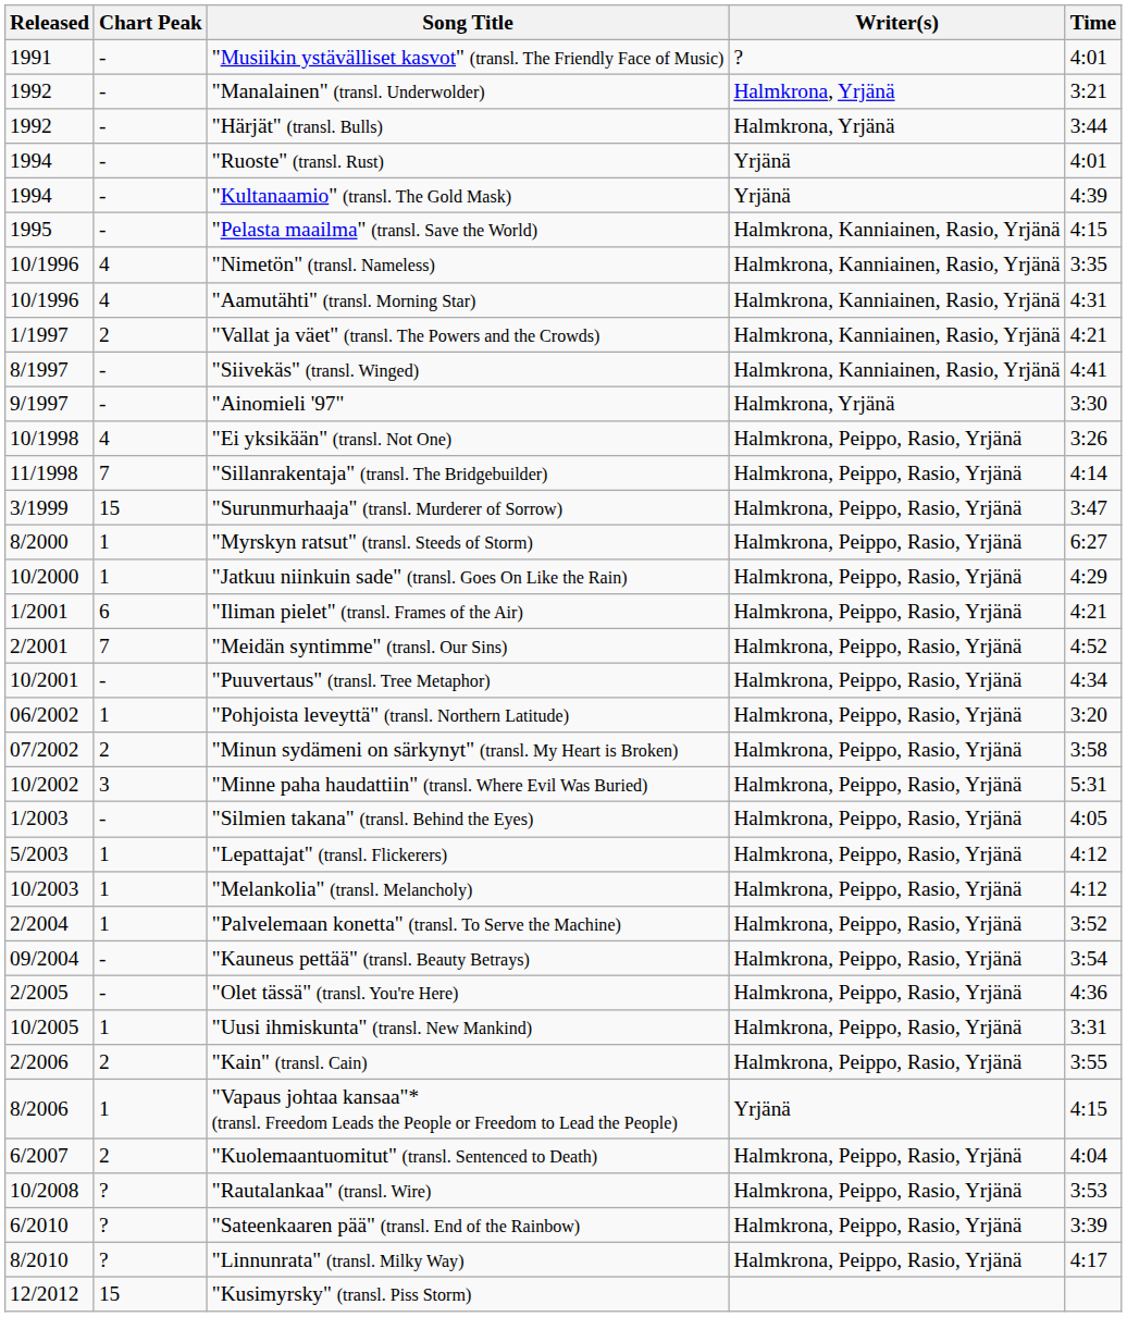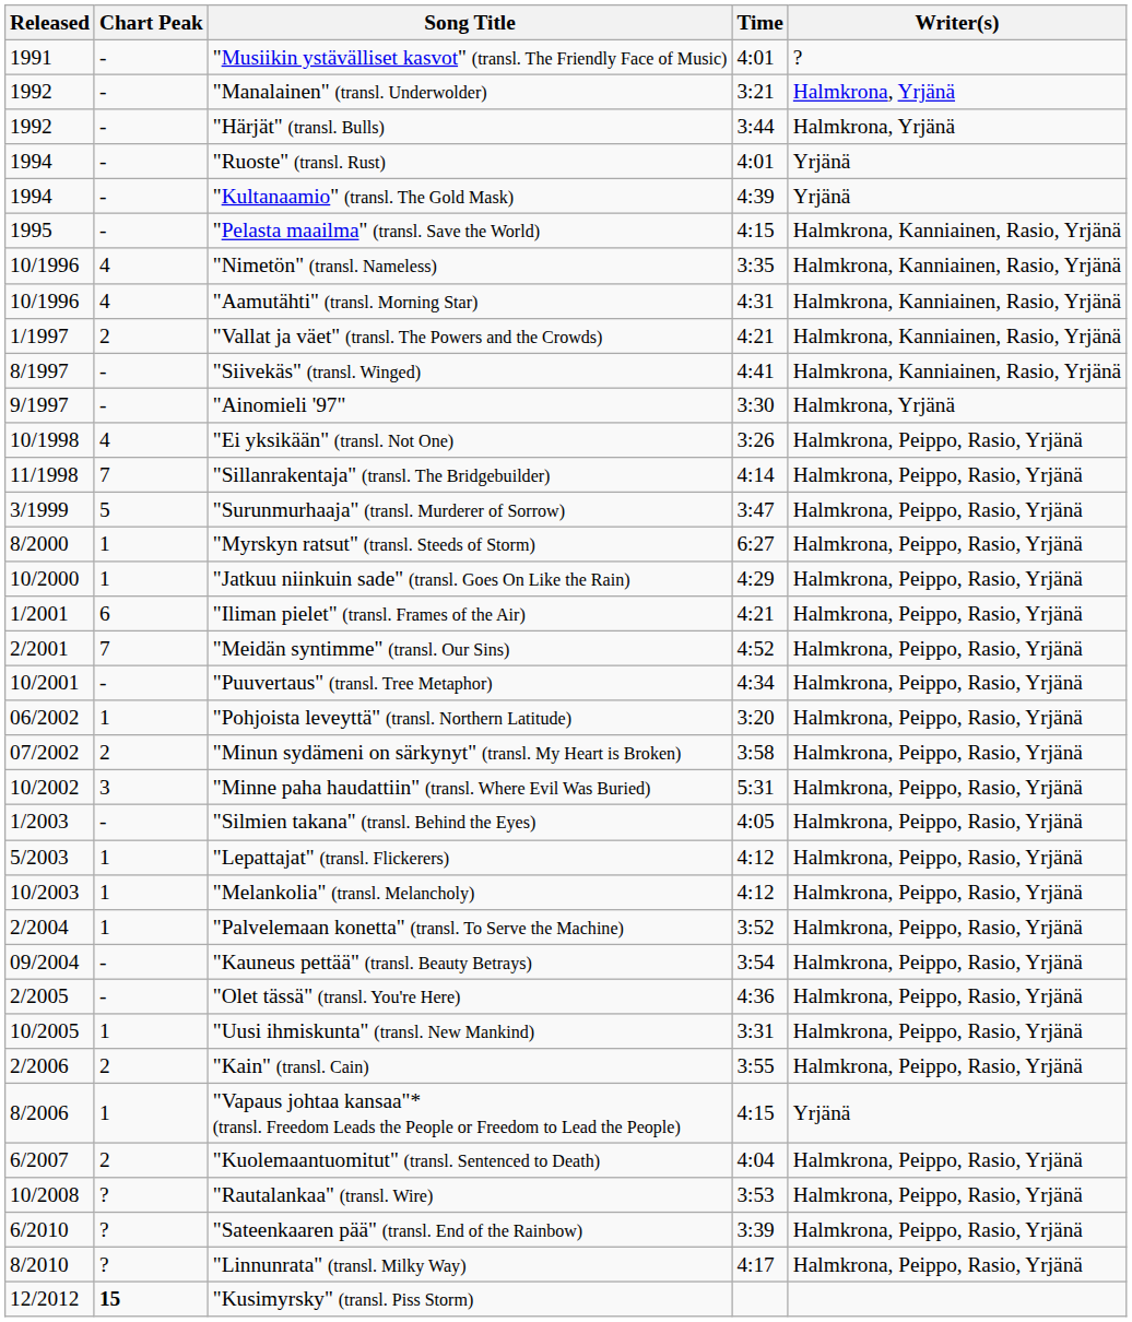 <table class="wikitable" style="font-size:95%;">
 <tr>
 <th>Released</th>
 <th>Chart Peak</th>
 <th>Song Title</th>
+<th>Time</th>
 <th>Writer(s)</th>
-<th>Time</th>
 </tr>
 <tr>
 <td>1991</td>
 <td>-</td>
 <td>"<a href='#'>Musiikin ystävälliset kasvot</a>" <small>(transl. The Friendly Face of Music)</small></td>
+<td>4:01</td>
 <td>?</td>
-<td>4:01</td>
 </tr>
 <tr>
 <td>1992</td>
 <td>-</td>
 <td>"Manalainen" <small>(transl. Underwolder)</small></td>
+<td>3:21</td>
 <td><a href='#'>Halmkrona</a>, <a href='#'>Yrjänä</a></td>
-<td>3:21</td>
 </tr>
 <tr>
 <td>1992</td>
 <td>-</td>
 <td>"Härjät" <small>(transl. Bulls)</small></td>
+<td>3:44</td>
 <td>Halmkrona, Yrjänä</td>
-<td>3:44</td>
 </tr>
 <tr>
 <td>1994</td>
 <td>-</td>
 <td>"Ruoste" <small>(transl. Rust)</small></td>
+<td>4:01</td>
 <td>Yrjänä</td>
-<td>4:01</td>
 </tr>
 <tr>
 <td>1994</td>
 <td>-</td>
 <td>"<a href='#'>Kultanaamio</a>" <small>(transl. The Gold Mask)</small></td>
+<td>4:39</td>
 <td>Yrjänä</td>
-<td>4:39</td>
 </tr>
 <tr>
 <td>1995</td>
 <td>-</td>
 <td>"<a href='#'>Pelasta maailma</a>" <small>(transl. Save the World)</small></td>
+<td>4:15</td>
 <td>Halmkrona, Kanniainen, Rasio, Yrjänä</td>
-<td>4:15</td>
 </tr>
 <tr>
 <td>10/1996</td>
 <td>4</td>
 <td>"Nimetön" <small>(transl. Nameless)</small></td>
+<td>3:35</td>
 <td>Halmkrona, Kanniainen, Rasio, Yrjänä</td>
-<td>3:35</td>
 </tr>
 <tr>
 <td>10/1996</td>
 <td>4</td>
 <td>"Aamutähti" <small>(transl. Morning Star)</small></td>
+<td>4:31</td>
 <td>Halmkrona, Kanniainen, Rasio, Yrjänä</td>
-<td>4:31</td>
 </tr>
 <tr>
 <td>1/1997</td>
 <td>2</td>
 <td>"Vallat ja väet" <small>(transl. The Powers and the Crowds)</small></td>
+<td>4:21</td>
 <td>Halmkrona, Kanniainen, Rasio, Yrjänä</td>
-<td>4:21</td>
 </tr>
 <tr>
 <td>8/1997</td>
 <td>-</td>
 <td>"Siivekäs" <small>(transl. Winged)</small></td>
+<td>4:41</td>
 <td>Halmkrona, Kanniainen, Rasio, Yrjänä</td>
-<td>4:41</td>
 </tr>
 <tr>
 <td>9/1997</td>
 <td>-</td>
 <td>"Ainomieli '97"</td>
+<td>3:30</td>
 <td>Halmkrona, Yrjänä</td>
-<td>3:30</td>
 </tr>
 <tr>
 <td>10/1998</td>
 <td>4</td>
 <td>"Ei yksikään" <small>(transl. Not One)</small></td>
+<td>3:26</td>
 <td>Halmkrona, Peippo, Rasio, Yrjänä</td>
-<td>3:26</td>
 </tr>
 <tr>
 <td>11/1998</td>
 <td>7</td>
 <td>"Sillanrakentaja" <small>(transl. The Bridgebuilder)</small></td>
+<td>4:14</td>
 <td>Halmkrona, Peippo, Rasio, Yrjänä</td>
-<td>4:14</td>
 </tr>
 <tr>
 <td>3/1999</td>
-<td>15</td>
+<td>5</td>
 <td>"Surunmurhaaja" <small>(transl. Murderer of Sorrow)</small></td>
+<td>3:47</td>
 <td>Halmkrona, Peippo, Rasio, Yrjänä</td>
-<td>3:47</td>
 </tr>
 <tr>
 <td>8/2000</td>
 <td>1</td>
 <td>"Myrskyn ratsut" <small>(transl. Steeds of Storm)</small></td>
+<td>6:27</td>
 <td>Halmkrona, Peippo, Rasio, Yrjänä</td>
-<td>6:27</td>
 </tr>
 <tr>
 <td>10/2000</td>
 <td>1</td>
 <td>"Jatkuu niinkuin sade" <small>(transl. Goes On Like the Rain)</small></td>
+<td>4:29</td>
 <td>Halmkrona, Peippo, Rasio, Yrjänä</td>
-<td>4:29</td>
 </tr>
 <tr>
 <td>1/2001</td>
 <td>6</td>
 <td>"Iliman pielet" <small>(transl. Frames of the Air)</small></td>
+<td>4:21</td>
 <td>Halmkrona, Peippo, Rasio, Yrjänä</td>
-<td>4:21</td>
 </tr>
 <tr>
 <td>2/2001</td>
 <td>7</td>
 <td>"Meidän syntimme" <small>(transl. Our Sins)</small></td>
+<td>4:52</td>
 <td>Halmkrona, Peippo, Rasio, Yrjänä</td>
-<td>4:52</td>
 </tr>
 <tr>
 <td>10/2001</td>
 <td>-</td>
 <td>"Puuvertaus" <small> (transl. Tree Metaphor)</small></td>
+<td>4:34</td>
 <td>Halmkrona, Peippo, Rasio, Yrjänä</td>
-<td>4:34</td>
 </tr>
 <tr>
 <td>06/2002</td>
 <td>1</td>
 <td>"Pohjoista leveyttä" <small>(transl. Northern Latitude)</small></td>
+<td>3:20</td>
 <td>Halmkrona, Peippo, Rasio, Yrjänä</td>
-<td>3:20</td>
 </tr>
 <tr>
 <td>07/2002</td>
 <td>2</td>
 <td>"Minun sydämeni on särkynyt" <small>(transl. My Heart is Broken)</small></td>
+<td>3:58</td>
 <td>Halmkrona, Peippo, Rasio, Yrjänä</td>
-<td>3:58</td>
 </tr>
 <tr>
 <td>10/2002</td>
 <td>3</td>
 <td>"Minne paha haudattiin" <small>(transl. Where Evil Was Buried)</small></td>
+<td>5:31</td>
 <td>Halmkrona, Peippo, Rasio, Yrjänä</td>
-<td>5:31</td>
 </tr>
 <tr>
 <td>1/2003</td>
 <td>-</td>
 <td>"Silmien takana" <small>(transl. Behind the Eyes)</small></td>
+<td>4:05</td>
 <td>Halmkrona, Peippo, Rasio, Yrjänä</td>
-<td>4:05</td>
 </tr>
 <tr>
 <td>5/2003</td>
 <td>1</td>
 <td>"Lepattajat" <small>(transl. Flickerers)</small></td>
+<td>4:12</td>
 <td>Halmkrona, Peippo, Rasio, Yrjänä</td>
-<td>4:12</td>
 </tr>
 <tr>
 <td>10/2003</td>
 <td>1</td>
 <td>"Melankolia" <small>(transl. Melancholy)</small></td>
+<td>4:12</td>
 <td>Halmkrona, Peippo, Rasio, Yrjänä</td>
-<td>4:12</td>
 </tr>
 <tr>
 <td>2/2004</td>
 <td>1</td>
 <td>"Palvelemaan konetta" <small>(transl. To Serve the Machine)</small></td>
+<td>3:52</td>
 <td>Halmkrona, Peippo, Rasio, Yrjänä</td>
-<td>3:52</td>
 </tr>
 <tr>
 <td>09/2004</td>
 <td>-</td>
 <td>"Kauneus pettää" <small>(transl. Beauty Betrays)</small></td>
+<td>3:54</td>
 <td>Halmkrona, Peippo, Rasio, Yrjänä</td>
-<td>3:54</td>
 </tr>
 <tr>
 <td>2/2005</td>
 <td>-</td>
 <td>"Olet tässä" <small>(transl. You're Here)</small></td>
+<td>4:36</td>
 <td>Halmkrona, Peippo, Rasio, Yrjänä</td>
-<td>4:36</td>
 </tr>
 <tr>
 <td>10/2005</td>
 <td>1</td>
 <td>"Uusi ihmiskunta" <small>(transl. New Mankind)</small></td>
+<td>3:31</td>
 <td>Halmkrona, Peippo, Rasio, Yrjänä</td>
-<td>3:31</td>
 </tr>
 <tr>
 <td>2/2006</td>
 <td>2</td>
 <td>"Kain" <small>(transl. Cain)</small></td>
+<td>3:55</td>
 <td>Halmkrona, Peippo, Rasio, Yrjänä</td>
-<td>3:55</td>
 </tr>
 <tr>
 <td>8/2006</td>
 <td>1</td>
 <td>"Vapaus johtaa kansaa"* <br><small>(transl. Freedom Leads the People or Freedom to Lead the People)</small></td>
+<td>4:15</td>
 <td>Yrjänä</td>
-<td>4:15</td>
 </tr>
 <tr>
 <td>6/2007</td>
 <td>2</td>
 <td>"Kuolemaantuomitut" <small>(transl. Sentenced to Death)</small></td>
+<td>4:04</td>
 <td>Halmkrona, Peippo, Rasio, Yrjänä</td>
-<td>4:04</td>
 </tr>
 <tr>
 <td>10/2008</td>
 <td>?</td>
 <td>"Rautalankaa" <small>(transl. Wire)</small></td>
+<td>3:53</td>
 <td>Halmkrona, Peippo, Rasio, Yrjänä</td>
-<td>3:53</td>
 </tr>
 <tr>
 <td>6/2010</td>
 <td>?</td>
 <td>"Sateenkaaren pää" <small>(transl. End of the Rainbow)</small></td>
+<td>3:39</td>
 <td>Halmkrona, Peippo, Rasio, Yrjänä</td>
-<td>3:39</td>
 </tr>
 <tr>
 <td>8/2010</td>
 <td>?</td>
 <td>"Linnunrata" <small>(transl. Milky Way)</small></td>
+<td>4:17</td>
 <td>Halmkrona, Peippo, Rasio, Yrjänä</td>
-<td>4:17</td>
 </tr>
 <tr>
 <td>12/2012</td>
-<td>15</td>
+<td><strong>15</strong></td>
 <td>"Kusimyrsky" <small>(transl. Piss Storm)</small></td>
 <td></td>
 <td></td>
 </tr>
 </table>
